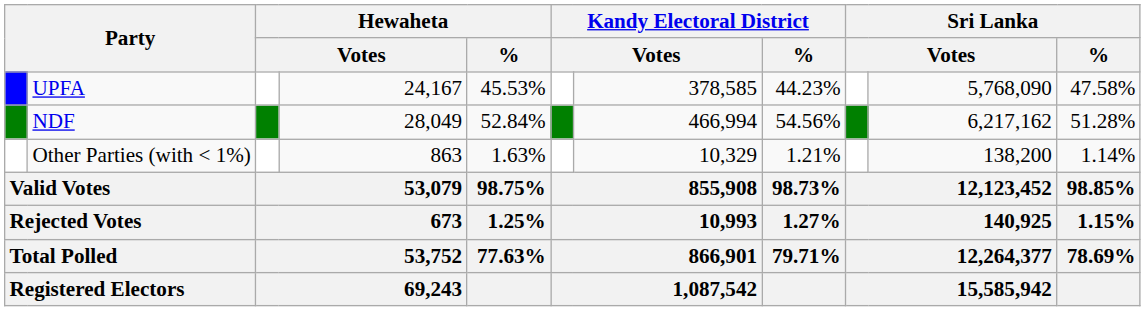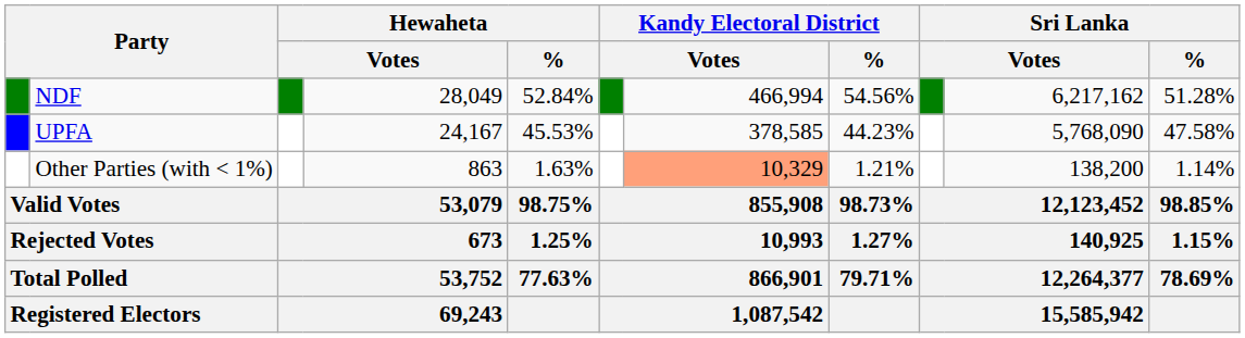 <table class="wikitable">
 <tr>
 <th colspan="2" width="144px"rowspan="2">Party</th>
 <th colspan="3" width="216px">Hewaheta</th>
 <th colspan="3" width="216px"><a href='#'>Kandy Electoral District</a></th>
 <th colspan="3" width="216px">Sri Lanka</th>
 </tr>
 <tr>
 <th colspan="2" width="144px">Votes</th>
 <th>%</th>
 <th colspan="2" width="144px">Votes</th>
 <th>%</th>
 <th colspan="2" width="144px">Votes</th>
 <th>%</th>
 </tr>
 <tr>
+<td style="background-color:green;" width="10px"></td>
+<td style="text-align:left;"><a href='#'>NDF</a></td>
+<td style="background-color:green;" width="10px"></td>
+<td style="text-align:right;">28,049</td>
+<td style="text-align:right;">52.84%</td>
+<td style="background-color:green;" width="10px"></td>
+<td style="text-align:right;">466,994</td>
+<td style="text-align:right;">54.56%</td>
+<td style="background-color:green;" width="10px"></td>
+<td style="text-align:right;">6,217,162</td>
+<td style="text-align:right;">51.28%</td>
+</tr>
+<tr>
 <td style="background-color:blue;" width="10px"></td>
 <td style="text-align:left;"><a href='#'>UPFA</a></td>
 <td style="background-color:white;" width="10px"></td>
 <td style="text-align:right;">24,167</td>
 <td style="text-align:right;">45.53%</td>
 <td style="background-color:white;" width="10px"></td>
 <td style="text-align:right;">378,585</td>
 <td style="text-align:right;">44.23%</td>
 <td style="background-color:white;" width="10px"></td>
 <td style="text-align:right;">5,768,090</td>
 <td style="text-align:right;">47.58%</td>
 </tr>
 <tr>
-<td style="background-color:green;" width="10px"></td>
-<td style="text-align:left;"><a href='#'>NDF</a></td>
-<td style="background-color:green;" width="10px"></td>
-<td style="text-align:right;">28,049</td>
-<td style="text-align:right;">52.84%</td>
-<td style="background-color:green;" width="10px"></td>
-<td style="text-align:right;">466,994</td>
-<td style="text-align:right;">54.56%</td>
-<td style="background-color:green;" width="10px"></td>
-<td style="text-align:right;">6,217,162</td>
-<td style="text-align:right;">51.28%</td>
-</tr>
-<tr>
 <td style="background-color:white;" width="10px"></td>
 <td style="text-align:left;">Other Parties (with < 1%)</td>
 <td style="background-color:white;" width="10px"></td>
 <td style="text-align:right;">863</td>
 <td style="text-align:right;">1.63%</td>
 <td style="background-color:white;" width="10px"></td>
-<td style="text-align:right;">10,329</td>
+<td style="background: lightsalmon; text-align:right;">10,329</td>
 <td style="text-align:right;">1.21%</td>
 <td style="background-color:white;" width="10px"></td>
 <td style="text-align:right;">138,200</td>
 <td style="text-align:right;">1.14%</td>
 </tr>
 <tr>
 <th colspan="2" width="144px"style="text-align:left;">Valid Votes</th>
 <th style="text-align:right;"colspan="2" width="144px">53,079</th>
 <th style="text-align:right;">98.75%</th>
 <th style="text-align:right;"colspan="2" width="144px">855,908</th>
 <th style="text-align:right;">98.73%</th>
 <th style="text-align:right;"colspan="2" width="144px">12,123,452</th>
 <th style="text-align:right;">98.85%</th>
 </tr>
 <tr>
 <th colspan="2" width="144px"style="text-align:left;">Rejected Votes</th>
 <th style="text-align:right;"colspan="2" width="144px">673</th>
 <th style="text-align:right;">1.25%</th>
 <th style="text-align:right;"colspan="2" width="144px">10,993</th>
 <th style="text-align:right;">1.27%</th>
 <th style="text-align:right;"colspan="2" width="144px">140,925</th>
 <th style="text-align:right;">1.15%</th>
 </tr>
 <tr>
 <th colspan="2" width="144px"style="text-align:left;">Total Polled</th>
 <th style="text-align:right;"colspan="2" width="144px">53,752</th>
 <th style="text-align:right;">77.63%</th>
 <th style="text-align:right;"colspan="2" width="144px">866,901</th>
 <th style="text-align:right;">79.71%</th>
 <th style="text-align:right;"colspan="2" width="144px">12,264,377</th>
 <th style="text-align:right;">78.69%</th>
 </tr>
 <tr>
 <th colspan="2" width="144px"style="text-align:left;">Registered Electors</th>
 <th style="text-align:right;"colspan="2" width="144px">69,243</th>
 <th></th>
 <th style="text-align:right;"colspan="2" width="144px">1,087,542</th>
 <th></th>
 <th style="text-align:right;"colspan="2" width="144px">15,585,942</th>
 <th></th>
 </tr>
 </table>
